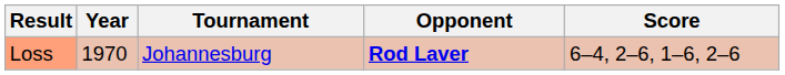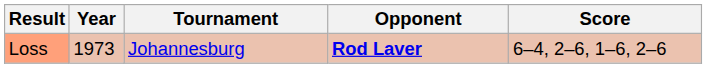 <table class='wikitable'>
 <tr>
 <th style="width:40px">Result</th>
 <th style="width:40px">Year</th>
 <th style="width:170px">Tournament</th>
 <th style="width:150px">Opponent</th>
 <th style="width:160px" class="unsortable">Score</th>
 </tr>
 <tr bgcolor=EBC2AF>
 <td style="background:#ffa07a;">Loss</td>
-<td>1970</td>
+<td>1973</td>
 <td><a href='#'>Johannesburg</a></td>
 <td><strong> <a href='#'>Rod Laver</a></strong></td>
 <td>6–4, 2–6, 1–6, 2–6</td>
 </tr>
 </table>
